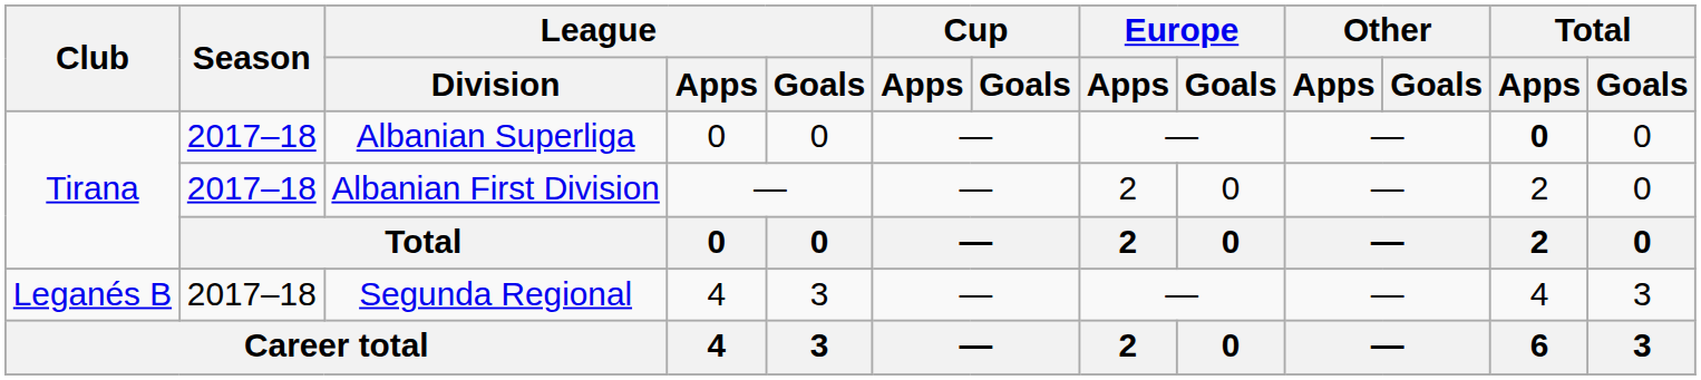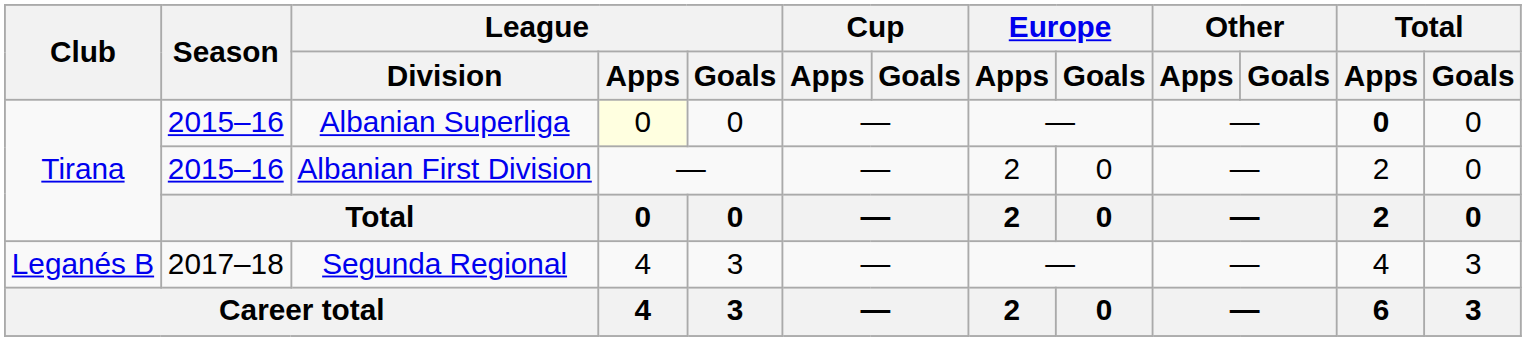 <table class="wikitable" style="text-align:center">
 <tr>
 <th rowspan="2">Club</th>
 <th rowspan="2">Season</th>
 <th colspan="3">League</th>
 <th colspan="2">Cup</th>
 <th colspan="2"><a href='#'>Europe</a></th>
 <th colspan="2">Other</th>
 <th colspan="2">Total</th>
 </tr>
 <tr>
 <th>Division</th>
 <th>Apps</th>
 <th>Goals</th>
 <th>Apps</th>
 <th>Goals</th>
 <th>Apps</th>
 <th>Goals</th>
 <th>Apps</th>
 <th>Goals</th>
 <th>Apps</th>
 <th>Goals</th>
 </tr>
 <tr>
 <td rowspan="3"><a href='#'>Tirana</a></td>
-<td><a href='#'>2017–18</a></td>
+<td><a href='#'>2015–16</a></td>
 <td rowspan="1"><a href='#'>Albanian Superliga</a></td>
-<td>0</td>
+<td style="background: lightyellow;">0</td>
 <td>0</td>
 <td colspan="2">—</td>
 <td colspan="2">—</td>
 <td colspan="2">—</td>
 <td><strong>0</strong></td>
 <td>0</td>
 </tr>
 <tr>
-<td><a href='#'>2017–18</a></td>
+<td><a href='#'>2015–16</a></td>
 <td><a href='#'>Albanian First Division</a></td>
 <td colspan="2">—</td>
 <td colspan="2">—</td>
 <td>2</td>
 <td>0</td>
 <td colspan="2">—</td>
 <td>2</td>
 <td>0</td>
 </tr>
 <tr>
 <th colspan="2">Total</th>
 <th>0</th>
 <th>0</th>
 <th colspan="2">—</th>
 <th>2</th>
 <th>0</th>
 <th colspan="2">—</th>
 <th>2</th>
 <th>0</th>
 </tr>
 <tr>
 <td rowspan="1"><a href='#'>Leganés B</a></td>
 <td>2017–18</td>
 <td rowspan="1"><a href='#'>Segunda Regional</a></td>
 <td>4</td>
 <td>3</td>
 <td colspan="2">—</td>
 <td colspan="2">—</td>
 <td colspan="2">—</td>
 <td>4</td>
 <td>3</td>
 </tr>
 <tr>
 <th colspan="3">Career total</th>
 <th>4</th>
 <th>3</th>
 <th colspan="2">—</th>
 <th>2</th>
 <th>0</th>
 <th colspan="2">—</th>
 <th>6</th>
 <th>3</th>
 </tr>
 </table>
